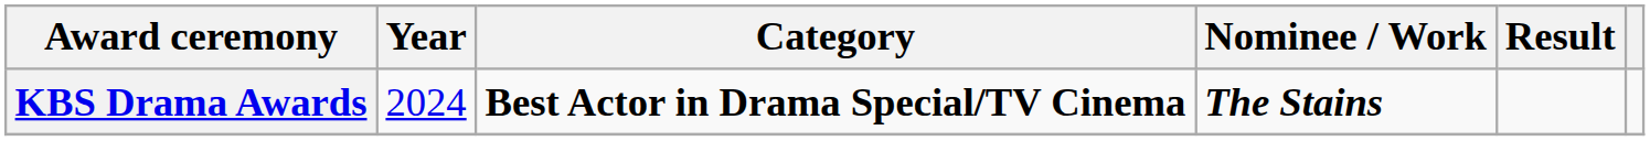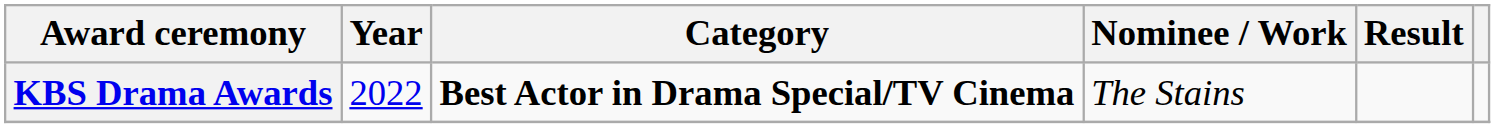 <table class="wikitable plainrowheaders sortable">
 <tr>
 <th scope="col">Award ceremony</th>
 <th scope="col">Year</th>
 <th scope="col">Category</th>
 <th scope="col">Nominee / Work</th>
 <th scope="col">Result</th>
 <th scope="col" class="unsortable"></th>
 </tr>
 <tr>
 <th scope="row"  rowspan="1"><a href='#'>KBS Drama Awards</a></th>
-<td><a href='#'>2024</a></td>
+<td><a href='#'>2022</a></td>
 <td><strong>Best Actor in Drama Special/TV Cinema</strong></td>
-<td><strong><em>The Stains</em></strong></td>
+<td><em>The Stains</em></td>
 <td></td>
 <td></td>
 </tr>
 <tr>
 </tr>
 </table>
